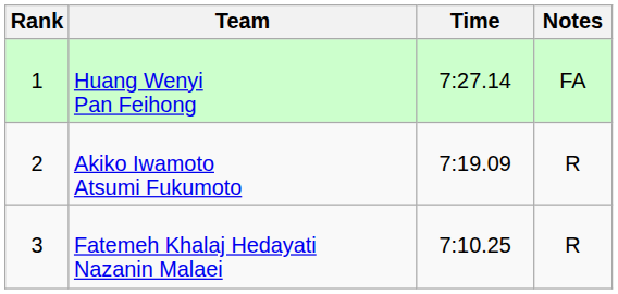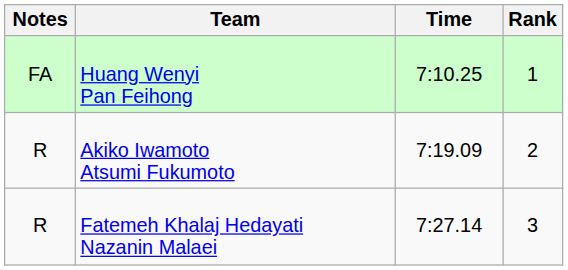 <table class=wikitable style="text-align:center">
 <tr>
-<th width=40>Rank</th>
+<th width=50>Notes</th>
 <th width=250>Team</th>
 <th width=80>Time</th>
-<th width=50>Notes</th>
+<th width=40>Rank</th>
 </tr>
 <tr bgcolor="ccffcc">
+<td>FA</td>
+<td align=left><br><a href='#'>Huang Wenyi</a><br><a href='#'>Pan Feihong</a></td>
+<td>7:10.25</td>
 <td>1</td>
-<td align=left><br><a href='#'>Huang Wenyi</a><br><a href='#'>Pan Feihong</a></td>
-<td>7:27.14</td>
-<td>FA</td>
 </tr>
 <tr>
-<td>2</td>
+<td>R</td>
 <td align=left><br><a href='#'>Akiko Iwamoto</a><br><a href='#'>Atsumi Fukumoto</a></td>
 <td>7:19.09</td>
-<td>R</td>
+<td>2</td>
 </tr>
 <tr>
+<td>R</td>
+<td align=left><br><a href='#'>Fatemeh Khalaj Hedayati</a><br><a href='#'>Nazanin Malaei</a></td>
+<td>7:27.14</td>
 <td>3</td>
-<td align=left><br><a href='#'>Fatemeh Khalaj Hedayati</a><br><a href='#'>Nazanin Malaei</a></td>
-<td>7:10.25</td>
-<td>R</td>
 </tr>
 </table>
